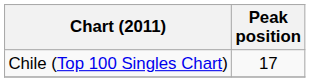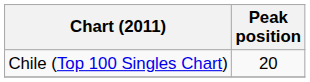 <table class="wikitable sortable">
 <tr>
 <th align="center">Chart (2011)</th>
 <th align="center">Peak<br>position</th>
 </tr>
 <tr>
 <td align="left">Chile (<a href='#'>Top 100 Singles Chart</a>)</td>
-<td align="center">17</td>
+<td align="center">20</td>
 </tr>
 <tr>
 </tr>
 </table>
